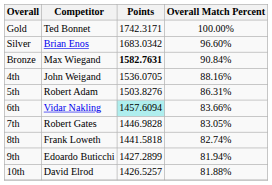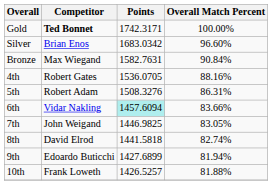 <table class="wikitable sortable" style="text-align: left;">
 <tr>
 <th>Overall</th>
 <th>Competitor</th>
 <th>Points</th>
 <th colspan="2">Overall Match Percent</th>
 </tr>
 <tr>
 <td> Gold</td>
-<td> Ted Bonnet</td>
+<td><strong> Ted Bonnet</strong></td>
 <td>1742.3171</td>
 <td colspan="2" style="text-align: center;">100.00%</td>
 </tr>
 <tr>
 <td> Silver</td>
 <td> <a href='#'>Brian Enos</a></td>
 <td>1683.0342</td>
 <td colspan="2" style="text-align: center;">96.60%</td>
 </tr>
 <tr>
 <td> Bronze</td>
 <td> Max Wiegand</td>
-<td><strong>1582.7631</strong></td>
+<td>1582.7631</td>
 <td colspan="2" style="text-align: center;">90.84%</td>
 </tr>
 <tr>
 <td>4th</td>
-<td> John Weigand</td>
+<td> Robert Gates</td>
 <td>1536.0705</td>
 <td colspan="2" style="text-align: center;">88.16%</td>
 </tr>
 <tr>
 <td>5th</td>
 <td> Robert Adam</td>
-<td>1503.8276</td>
+<td>1508.3276</td>
 <td colspan="2" style="text-align: center;">86.31%</td>
 </tr>
 <tr>
 <td>6th</td>
 <td> <a href='#'>Vidar Nakling</a></td>
 <td style="background: paleturquoise;">1457.6094</td>
 <td colspan="2" style="text-align: center;">83.66%</td>
 </tr>
 <tr>
 <td>7th</td>
-<td> Robert Gates</td>
-<td>1446.9828</td>
+<td> John Weigand</td>
+<td>1446.9825</td>
 <td colspan="2" style="text-align: center;">83.05%</td>
 </tr>
 <tr>
 <td>8th</td>
-<td> Frank Loweth</td>
+<td> David Elrod</td>
 <td>1441.5818</td>
 <td colspan="2" style="text-align: center;">82.74%</td>
 </tr>
 <tr>
 <td>9th</td>
 <td> Edoardo Buticchi</td>
-<td>1427.2899</td>
+<td>1427.6899</td>
 <td colspan="2" style="text-align: center;">81.94%</td>
 </tr>
 <tr>
 <td>10th</td>
-<td> David Elrod</td>
+<td> Frank Loweth</td>
 <td>1426.5257</td>
 <td colspan="2" style="text-align: center;">81.88%</td>
 </tr>
 <tr>
 </tr>
 </table>
